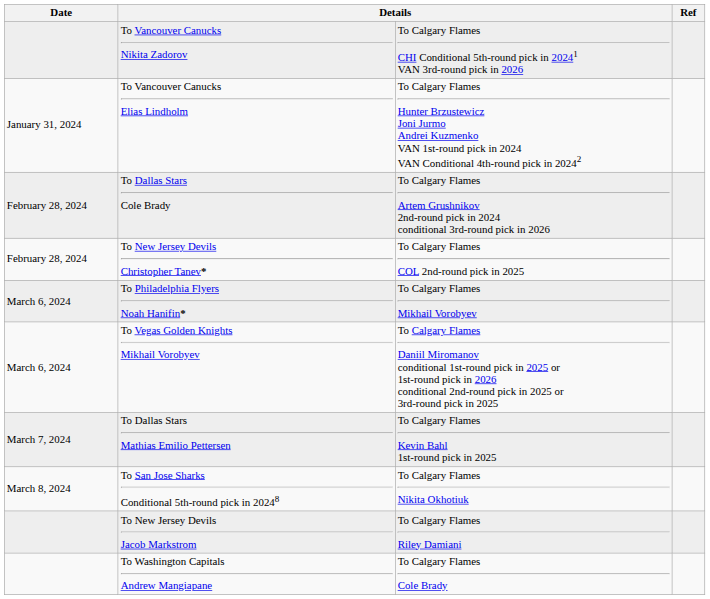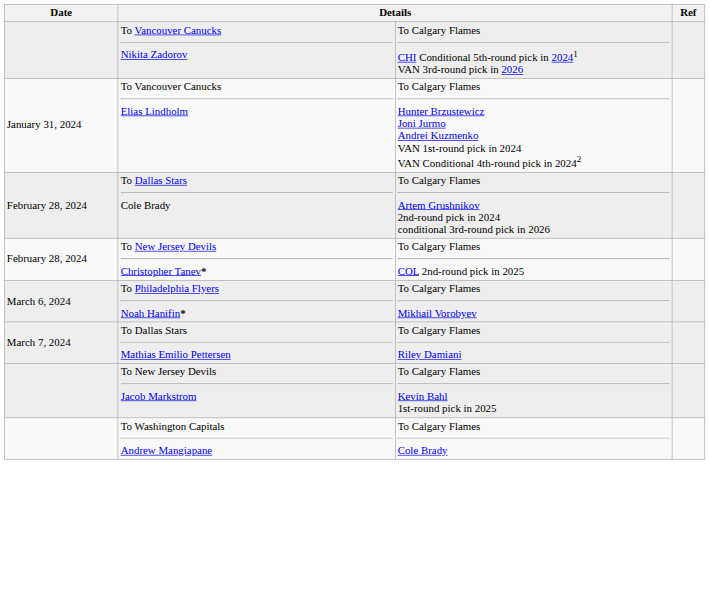 <table class="wikitable">
 <tr>
 <th style="width: 10em;">Date</th>
 <th colspan=2>Details</th>
 <th style="width: 2.5em;">Ref</th>
 </tr>
 <tr bgcolor="eeeeee">
 <td></td>
 <td style="width: 25em;" valign="top">To <a href='#'>Vancouver Canucks</a><hr><a href='#'>Nikita Zadorov</a></td>
 <td style="width: 25em;" valign="top">To Calgary Flames<hr><a href='#'>CHI</a> Conditional 5th-round pick in <a href='#'>2024</a><sup>1</sup><br>VAN 3rd-round pick in <a href='#'>2026</a></td>
 <td></td>
 </tr>
 <tr>
 <td>January 31, 2024</td>
 <td valign="top">To Vancouver Canucks<hr><a href='#'>Elias Lindholm</a></td>
 <td valign="top">To Calgary Flames<hr><a href='#'>Hunter Brzustewicz</a><br><a href='#'>Joni Jurmo</a><br><a href='#'>Andrei Kuzmenko</a><br>VAN 1st-round pick in 2024<br>VAN Conditional 4th-round pick in 2024<sup>2</sup></td>
 <td></td>
 </tr>
 <tr bgcolor="eeeeee">
 <td>February 28, 2024</td>
 <td valign="top">To <a href='#'>Dallas Stars</a><hr>Cole Brady</td>
 <td valign="top">To Calgary Flames<hr><a href='#'>Artem Grushnikov</a><br>2nd-round pick in 2024<br><span>conditional</span> 3rd-round pick in 2026</td>
 <td></td>
 </tr>
 <tr>
 <td>February 28, 2024</td>
 <td valign="top">To <a href='#'>New Jersey Devils</a><hr><a href='#'>Christopher Tanev</a><span><strong>*</strong></span></td>
 <td style="width: 25em;" valign="top">To Calgary Flames<hr><a href='#'>COL</a> 2nd-round pick in 2025</td>
 <td></td>
 </tr>
 <tr bgcolor="eeeeee">
 <td>March 6, 2024</td>
 <td valign="top">To <a href='#'>Philadelphia Flyers</a><hr><a href='#'>Noah Hanifin</a><span><strong>*</strong></span></td>
 <td valign="top">To Calgary Flames<hr><a href='#'>Mikhail Vorobyev</a></td>
 <td></td>
 </tr>
-<tr>
-<td>March 6, 2024</td>
-<td valign="top">To <a href='#'>Vegas Golden Knights</a><hr><a href='#'>Mikhail Vorobyev</a></td>
-<td valign="top">To <a href='#'>Calgary Flames</a><hr><a href='#'>Daniil Miromanov</a><br><span>conditional</span> 1st-round pick in <a href='#'>2025</a> or<br>     1st-round pick in <a href='#'>2026</a><br><span>conditional</span> 2nd-round pick in 2025 or<br>     3rd-round pick in 2025</td>
-<td></td>
-</tr>
 <tr bgcolor="eeeeee">
 <td>March 7, 2024</td>
 <td style="width: 25em;" valign="top">To Dallas Stars<hr><a href='#'>Mathias Emilio Pettersen</a></td>
-<td style="width: 25em;" valign="top">To Calgary Flames<hr><a href='#'>Kevin Bahl</a><br>1st-round pick in 2025</td>
-<td></td>
-</tr>
-<tr>
-<td>March 8, 2024</td>
-<td style="width: 25em;" valign="top">To <a href='#'>San Jose Sharks</a><hr>Conditional 5th-round pick in 2024<sup>8</sup></td>
-<td style="width: 25em;" valign="top">To Calgary Flames<hr><a href='#'>Nikita Okhotiuk</a></td>
+<td style="width: 25em;" valign="top">To Calgary Flames<hr><a href='#'>Riley Damiani</a></td>
 <td></td>
 </tr>
 <tr bgcolor="eeeeee">
 <td></td>
 <td style="width: 25em;" valign="top">To New Jersey Devils<hr><a href='#'>Jacob Markstrom</a></td>
-<td style="width: 25em;" valign="top">To Calgary Flames<hr><a href='#'>Riley Damiani</a></td>
+<td style="width: 25em;" valign="top">To Calgary Flames<hr><a href='#'>Kevin Bahl</a><br>1st-round pick in 2025</td>
 <td></td>
 </tr>
 <tr>
 <td></td>
 <td style="width: 25em;" valign="top">To Washington Capitals<hr><a href='#'>Andrew Mangiapane</a></td>
 <td valign="top">To Calgary Flames<hr><a href='#'>Cole Brady</a></td>
 <td></td>
 </tr>
 </table>
